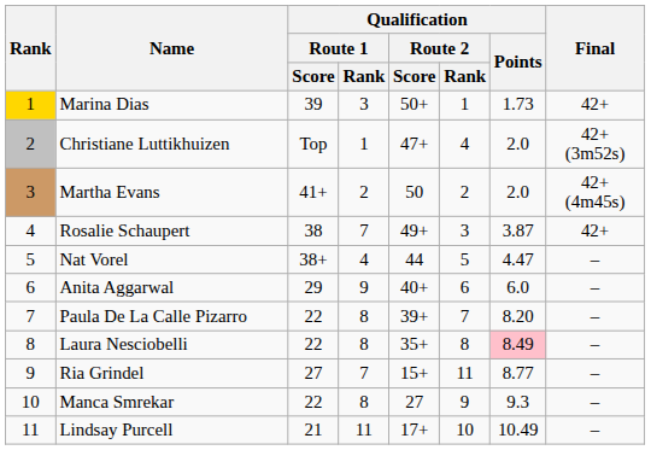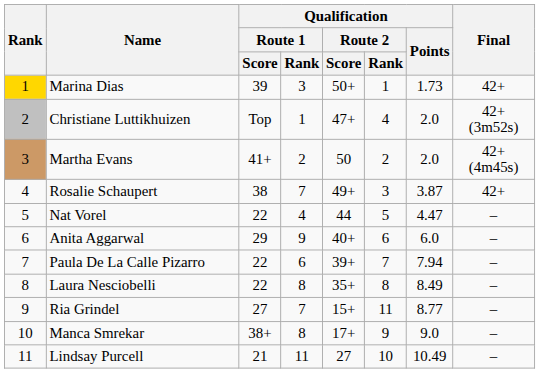 <table class="wikitable sortable mw-collapsible" style="text-align:center">
 <tr>
 <th rowspan="3">Rank</th>
 <th rowspan="3" width="200">Name</th>
 <th colspan="5" rowspan="1">Qualification</th>
 <th rowspan="3" width="80">Final</th>
 </tr>
 <tr>
 <th colspan="2">Route 1</th>
 <th colspan="2">Route 2</th>
 <th rowspan="2">Points</th>
 </tr>
 <tr>
 <th colspan="1" rowspan="1">Score</th>
 <th colspan="1" rowspan="1">Rank</th>
 <th colspan="1" rowspan="1">Score</th>
 <th colspan="1" rowspan="1">Rank</th>
 </tr>
 <tr>
 <td align="center" style="background: gold">1</td>
 <td align="left"> Marina Dias</td>
 <td>39</td>
 <td>3</td>
 <td>50+</td>
 <td>1</td>
 <td>1.73</td>
 <td>42+</td>
 </tr>
 <tr>
 <td align="center" style="background: silver">2</td>
 <td align="left"> Christiane Luttikhuizen</td>
 <td>Top</td>
 <td>1</td>
 <td>47+</td>
 <td>4</td>
 <td>2.0</td>
 <td>42+ (3m52s)</td>
 </tr>
 <tr>
 <td align="center" style="background: #cc9966">3</td>
 <td align="left"> Martha Evans</td>
 <td>41+</td>
 <td>2</td>
 <td>50</td>
 <td>2</td>
 <td>2.0</td>
 <td>42+ (4m45s)</td>
 </tr>
 <tr>
 <td align="center">4</td>
 <td align="left"> Rosalie Schaupert</td>
 <td>38</td>
 <td>7</td>
 <td>49+</td>
 <td>3</td>
 <td>3.87</td>
 <td>42+</td>
 </tr>
 <tr>
 <td align="center">5</td>
 <td align="left"> Nat Vorel</td>
-<td>38+</td>
+<td>22</td>
 <td>4</td>
 <td>44</td>
 <td>5</td>
 <td>4.47</td>
 <td>–</td>
 </tr>
 <tr>
 <td align="center">6</td>
 <td align="left"> Anita Aggarwal</td>
 <td>29</td>
 <td>9</td>
 <td>40+</td>
 <td>6</td>
 <td>6.0</td>
 <td>–</td>
 </tr>
 <tr>
 <td align="center">7</td>
 <td align="left"> Paula De La Calle Pizarro</td>
 <td>22</td>
-<td>8</td>
+<td>6</td>
 <td>39+</td>
 <td>7</td>
-<td>8.20</td>
+<td>7.94</td>
 <td>–</td>
 </tr>
 <tr>
 <td align="center">8</td>
 <td align="left"> Laura Nesciobelli</td>
 <td>22</td>
 <td>8</td>
 <td>35+</td>
 <td>8</td>
-<td style="background: pink;">8.49</td>
+<td>8.49</td>
 <td>–</td>
 </tr>
 <tr>
 <td align="center">9</td>
 <td align="left"> Ria Grindel</td>
 <td>27</td>
 <td>7</td>
 <td>15+</td>
 <td>11</td>
 <td>8.77</td>
 <td>–</td>
 </tr>
 <tr>
 <td align="center">10</td>
 <td align="left"> Manca Smrekar</td>
-<td>22</td>
+<td>38+</td>
 <td>8</td>
-<td>27</td>
+<td>17+</td>
 <td>9</td>
-<td>9.3</td>
+<td>9.0</td>
 <td>–</td>
 </tr>
 <tr>
 <td align="center">11</td>
 <td align="left"> Lindsay Purcell</td>
 <td>21</td>
 <td>11</td>
-<td>17+</td>
+<td>27</td>
 <td>10</td>
 <td>10.49</td>
 <td>–</td>
 </tr>
 </table>
